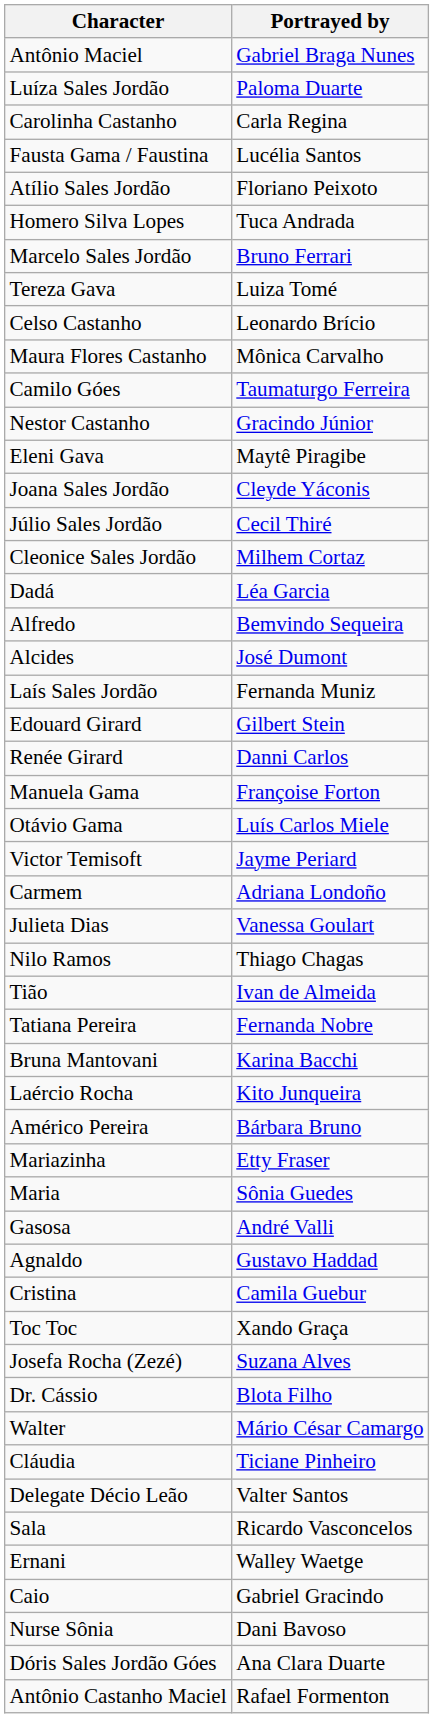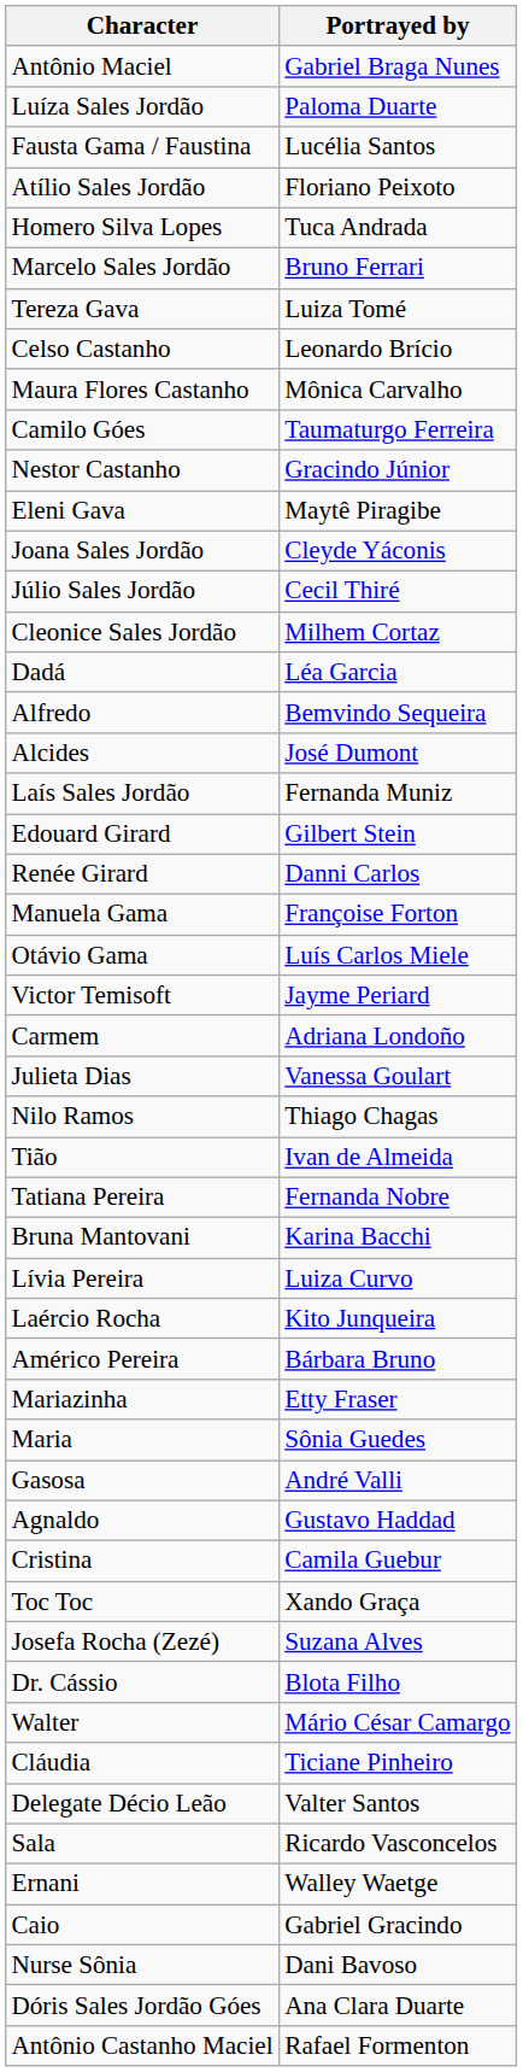 <table class="wikitable">
 <tr>
 <th>Character</th>
 <th>Portrayed by</th>
 </tr>
 <tr>
 <td>Antônio Maciel</td>
 <td><a href='#'>Gabriel Braga Nunes</a></td>
 </tr>
 <tr>
 <td>Luíza Sales Jordão</td>
 <td><a href='#'>Paloma Duarte</a></td>
-</tr>
-<tr>
-<td>Carolinha Castanho</td>
-<td>Carla Regina</td>
 </tr>
 <tr>
 <td>Fausta Gama / Faustina</td>
 <td>Lucélia Santos</td>
 </tr>
 <tr>
 <td>Atílio Sales Jordão</td>
 <td>Floriano Peixoto</td>
 </tr>
 <tr>
 <td>Homero Silva Lopes</td>
 <td>Tuca Andrada</td>
 </tr>
 <tr>
 <td>Marcelo Sales Jordão</td>
 <td><a href='#'>Bruno Ferrari</a></td>
 </tr>
 <tr>
 <td>Tereza Gava</td>
 <td>Luiza Tomé</td>
 </tr>
 <tr>
 <td>Celso Castanho</td>
 <td>Leonardo Brício</td>
 </tr>
 <tr>
 <td>Maura Flores Castanho</td>
 <td>Mônica Carvalho</td>
 </tr>
 <tr>
 <td>Camilo Góes</td>
 <td><a href='#'>Taumaturgo Ferreira</a></td>
 </tr>
 <tr>
 <td>Nestor Castanho</td>
 <td><a href='#'>Gracindo Júnior</a></td>
 </tr>
 <tr>
 <td>Eleni Gava</td>
 <td>Maytê Piragibe</td>
 </tr>
 <tr>
 <td>Joana Sales Jordão</td>
 <td><a href='#'>Cleyde Yáconis</a></td>
 </tr>
 <tr>
 <td>Júlio Sales Jordão</td>
 <td><a href='#'>Cecil Thiré</a></td>
 </tr>
 <tr>
 <td>Cleonice Sales Jordão</td>
 <td><a href='#'>Milhem Cortaz</a></td>
 </tr>
 <tr>
 <td>Dadá</td>
 <td><a href='#'>Léa Garcia</a></td>
 </tr>
 <tr>
 <td>Alfredo</td>
 <td><a href='#'>Bemvindo Sequeira</a></td>
 </tr>
 <tr>
 <td>Alcides</td>
 <td><a href='#'>José Dumont</a></td>
 </tr>
 <tr>
 <td>Laís Sales Jordão</td>
 <td>Fernanda Muniz</td>
 </tr>
 <tr>
 <td>Edouard Girard</td>
 <td><a href='#'>Gilbert Stein</a></td>
 </tr>
 <tr>
 <td>Renée Girard</td>
 <td><a href='#'>Danni Carlos</a></td>
 </tr>
 <tr>
 <td>Manuela Gama</td>
 <td><a href='#'>Françoise Forton</a></td>
 </tr>
 <tr>
 <td>Otávio Gama</td>
 <td><a href='#'>Luís Carlos Miele</a></td>
 </tr>
 <tr>
 <td>Victor Temisoft</td>
 <td><a href='#'>Jayme Periard</a></td>
 </tr>
 <tr>
 <td>Carmem</td>
 <td><a href='#'>Adriana Londoño</a></td>
 </tr>
 <tr>
 <td>Julieta Dias</td>
 <td><a href='#'>Vanessa Goulart</a></td>
 </tr>
 <tr>
 <td>Nilo Ramos</td>
 <td>Thiago Chagas</td>
 </tr>
 <tr>
 <td>Tião</td>
 <td><a href='#'>Ivan de Almeida</a></td>
 </tr>
 <tr>
 <td>Tatiana Pereira</td>
 <td><a href='#'>Fernanda Nobre</a></td>
 </tr>
 <tr>
 <td>Bruna Mantovani</td>
 <td><a href='#'>Karina Bacchi</a></td>
 </tr>
 <tr>
+<td>Lívia Pereira</td>
+<td><a href='#'>Luiza Curvo</a></td>
+</tr>
+<tr>
 <td>Laércio Rocha</td>
 <td><a href='#'>Kito Junqueira</a></td>
 </tr>
 <tr>
 <td>Américo Pereira</td>
 <td><a href='#'>Bárbara Bruno</a></td>
 </tr>
 <tr>
 <td>Mariazinha</td>
 <td><a href='#'>Etty Fraser</a></td>
 </tr>
 <tr>
 <td>Maria</td>
 <td><a href='#'>Sônia Guedes</a></td>
 </tr>
 <tr>
 <td>Gasosa</td>
 <td><a href='#'>André Valli</a></td>
 </tr>
 <tr>
 <td>Agnaldo</td>
 <td><a href='#'>Gustavo Haddad</a></td>
 </tr>
 <tr>
 <td>Cristina</td>
 <td><a href='#'>Camila Guebur</a></td>
 </tr>
 <tr>
 <td>Toc Toc</td>
 <td>Xando Graça</td>
 </tr>
 <tr>
 <td>Josefa Rocha (Zezé)</td>
 <td><a href='#'>Suzana Alves</a></td>
 </tr>
 <tr>
 <td>Dr. Cássio</td>
 <td><a href='#'>Blota Filho</a></td>
 </tr>
 <tr>
 <td>Walter</td>
 <td><a href='#'>Mário César Camargo</a></td>
 </tr>
 <tr>
 <td>Cláudia</td>
 <td><a href='#'>Ticiane Pinheiro</a></td>
 </tr>
 <tr>
 <td>Delegate Décio Leão</td>
 <td>Valter Santos</td>
 </tr>
 <tr>
 <td>Sala</td>
 <td>Ricardo Vasconcelos</td>
 </tr>
 <tr>
 <td>Ernani</td>
 <td>Walley Waetge</td>
 </tr>
 <tr>
 <td>Caio</td>
 <td>Gabriel Gracindo</td>
 </tr>
 <tr>
 <td>Nurse Sônia</td>
 <td>Dani Bavoso</td>
 </tr>
 <tr>
 <td>Dóris Sales Jordão Góes</td>
 <td>Ana Clara Duarte</td>
 </tr>
 <tr>
 <td>Antônio Castanho Maciel</td>
 <td>Rafael Formenton</td>
 </tr>
 </table>
